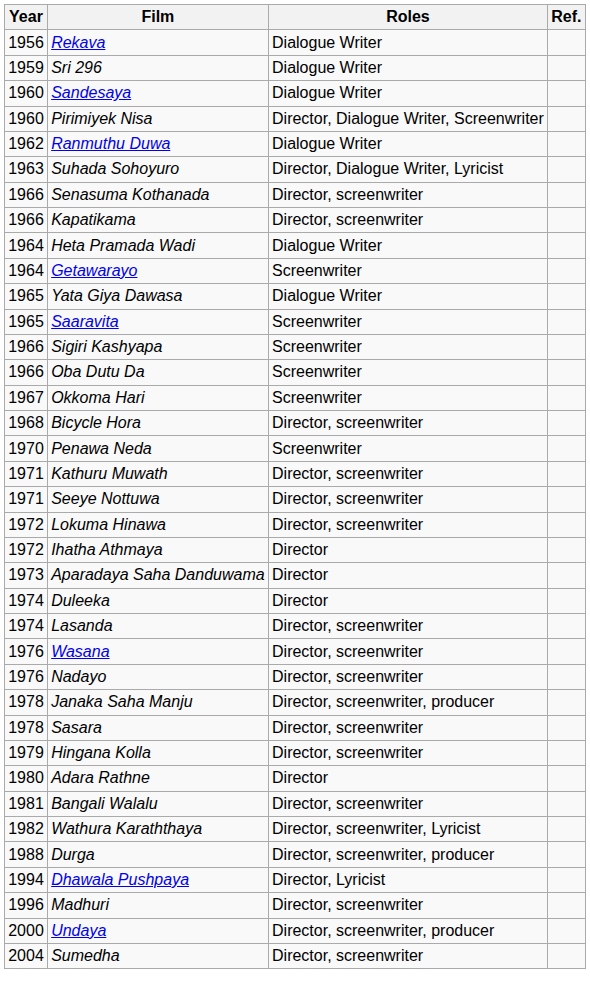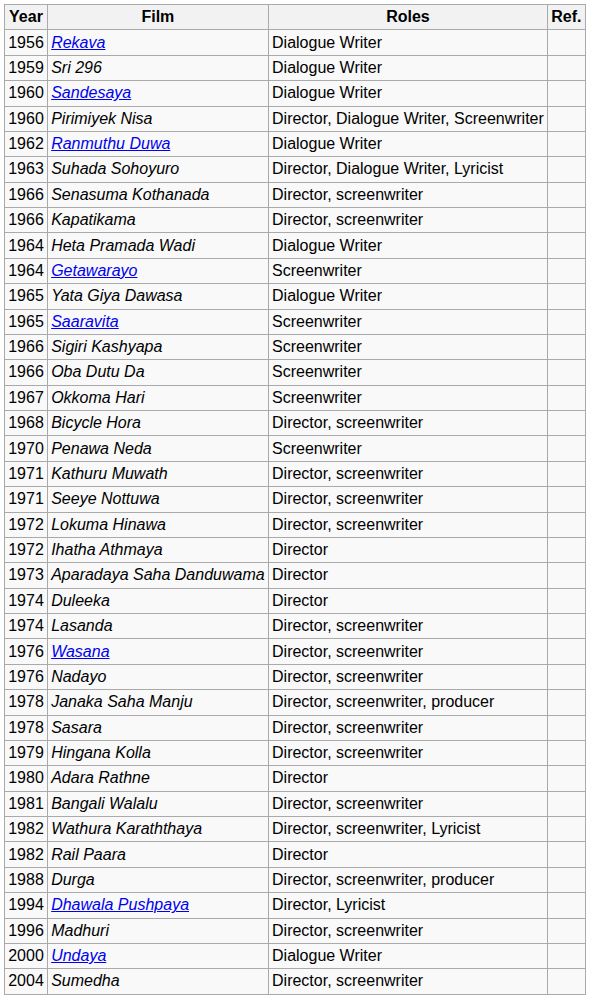 <table class="wikitable">
 <tr>
 <th>Year</th>
 <th>Film</th>
 <th>Roles</th>
 <th>Ref.</th>
 </tr>
 <tr>
 <td>1956</td>
 <td><em><a href='#'>Rekava</a></em></td>
 <td>Dialogue Writer</td>
 <td></td>
 </tr>
 <tr>
 <td>1959</td>
 <td><em>Sri 296</em></td>
 <td>Dialogue Writer</td>
 <td></td>
 </tr>
 <tr>
 <td>1960</td>
 <td><em><a href='#'>Sandesaya</a></em></td>
 <td>Dialogue Writer</td>
 <td></td>
 </tr>
 <tr>
 <td>1960</td>
 <td><em>Pirimiyek Nisa</em></td>
 <td>Director, Dialogue Writer, Screenwriter</td>
 <td></td>
 </tr>
 <tr>
 <td>1962</td>
 <td><em><a href='#'>Ranmuthu Duwa</a></em></td>
 <td>Dialogue Writer</td>
 <td></td>
 </tr>
 <tr>
 <td>1963</td>
 <td><em>Suhada Sohoyuro</em></td>
 <td>Director, Dialogue Writer, Lyricist</td>
 <td></td>
 </tr>
 <tr>
 <td>1966</td>
 <td><em>Senasuma Kothanada</em></td>
 <td>Director, screenwriter</td>
 <td></td>
 </tr>
 <tr>
 <td>1966</td>
 <td><em>Kapatikama</em></td>
 <td>Director, screenwriter</td>
 <td></td>
 </tr>
 <tr>
 <td>1964</td>
 <td><em>Heta Pramada Wadi</em></td>
 <td>Dialogue Writer</td>
 <td></td>
 </tr>
 <tr>
 <td>1964</td>
 <td><em><a href='#'>Getawarayo</a></em></td>
 <td>Screenwriter</td>
 <td></td>
 </tr>
 <tr>
 <td>1965</td>
 <td><em>Yata Giya Dawasa</em></td>
 <td>Dialogue Writer</td>
 <td></td>
 </tr>
 <tr>
 <td>1965</td>
 <td><em><a href='#'>Saaravita</a></em></td>
 <td>Screenwriter</td>
 <td></td>
 </tr>
 <tr>
 <td>1966</td>
 <td><em>Sigiri Kashyapa</em></td>
 <td>Screenwriter</td>
 <td></td>
 </tr>
 <tr>
 <td>1966</td>
 <td><em>Oba Dutu Da</em></td>
 <td>Screenwriter</td>
 <td></td>
 </tr>
 <tr>
 <td>1967</td>
 <td><em>Okkoma Hari</em></td>
 <td>Screenwriter</td>
 <td></td>
 </tr>
 <tr>
 <td>1968</td>
 <td><em>Bicycle Hora</em></td>
 <td>Director, screenwriter</td>
 <td></td>
 </tr>
 <tr>
 <td>1970</td>
 <td><em>Penawa Neda</em></td>
 <td>Screenwriter</td>
 <td></td>
 </tr>
 <tr>
 <td>1971</td>
 <td><em>Kathuru Muwath</em></td>
 <td>Director, screenwriter</td>
 <td></td>
 </tr>
 <tr>
 <td>1971</td>
 <td><em>Seeye Nottuwa</em></td>
 <td>Director, screenwriter</td>
 <td></td>
 </tr>
 <tr>
 <td>1972</td>
 <td><em>Lokuma Hinawa</em></td>
 <td>Director, screenwriter</td>
 <td></td>
 </tr>
 <tr>
 <td>1972</td>
 <td><em>Ihatha Athmaya</em></td>
 <td>Director</td>
 <td></td>
 </tr>
 <tr>
 <td>1973</td>
 <td><em>Aparadaya Saha Danduwama</em></td>
 <td>Director</td>
 <td></td>
 </tr>
 <tr>
 <td>1974</td>
 <td><em>Duleeka</em></td>
 <td>Director</td>
 <td></td>
 </tr>
 <tr>
 <td>1974</td>
 <td><em>Lasanda</em></td>
 <td>Director, screenwriter</td>
 <td></td>
 </tr>
 <tr>
 <td>1976</td>
 <td><em><a href='#'>Wasana</a></em></td>
 <td>Director, screenwriter</td>
 <td></td>
 </tr>
 <tr>
 <td>1976</td>
 <td><em>Nadayo</em></td>
 <td>Director, screenwriter</td>
 <td></td>
 </tr>
 <tr>
 <td>1978</td>
 <td><em>Janaka Saha Manju</em></td>
 <td>Director, screenwriter, producer</td>
 <td></td>
 </tr>
 <tr>
 <td>1978</td>
 <td><em>Sasara</em></td>
 <td>Director, screenwriter</td>
 <td></td>
 </tr>
 <tr>
 <td>1979</td>
 <td><em>Hingana Kolla</em></td>
 <td>Director, screenwriter</td>
 <td></td>
 </tr>
 <tr>
 <td>1980</td>
 <td><em>Adara Rathne</em></td>
 <td>Director</td>
 <td></td>
 </tr>
 <tr>
 <td>1981</td>
 <td><em>Bangali Walalu</em></td>
 <td>Director, screenwriter</td>
 <td></td>
 </tr>
 <tr>
 <td>1982</td>
 <td><em>Wathura Karaththaya</em></td>
 <td>Director, screenwriter, Lyricist</td>
 <td></td>
 </tr>
 <tr>
+<td>1982</td>
+<td><em>Rail Paara</em></td>
+<td>Director</td>
+<td></td>
+</tr>
+<tr>
 <td>1988</td>
 <td><em>Durga</em></td>
 <td>Director, screenwriter, producer</td>
 <td></td>
 </tr>
 <tr>
 <td>1994</td>
 <td><em><a href='#'>Dhawala Pushpaya</a></em></td>
 <td>Director, Lyricist</td>
 <td></td>
 </tr>
 <tr>
 <td>1996</td>
 <td><em>Madhuri</em></td>
 <td>Director, screenwriter</td>
 <td></td>
 </tr>
 <tr>
 <td>2000</td>
 <td><em><a href='#'>Undaya</a></em></td>
-<td>Director, screenwriter, producer</td>
+<td>Dialogue Writer</td>
 <td></td>
 </tr>
 <tr>
 <td>2004</td>
 <td><em>Sumedha</em></td>
 <td>Director, screenwriter</td>
 <td></td>
 </tr>
 </table>
